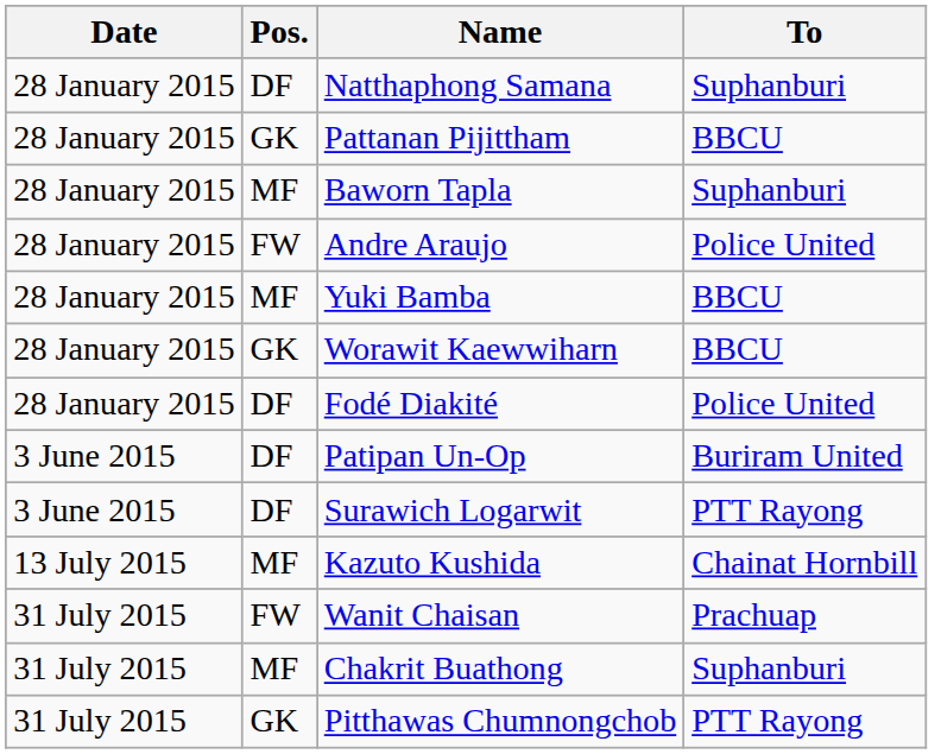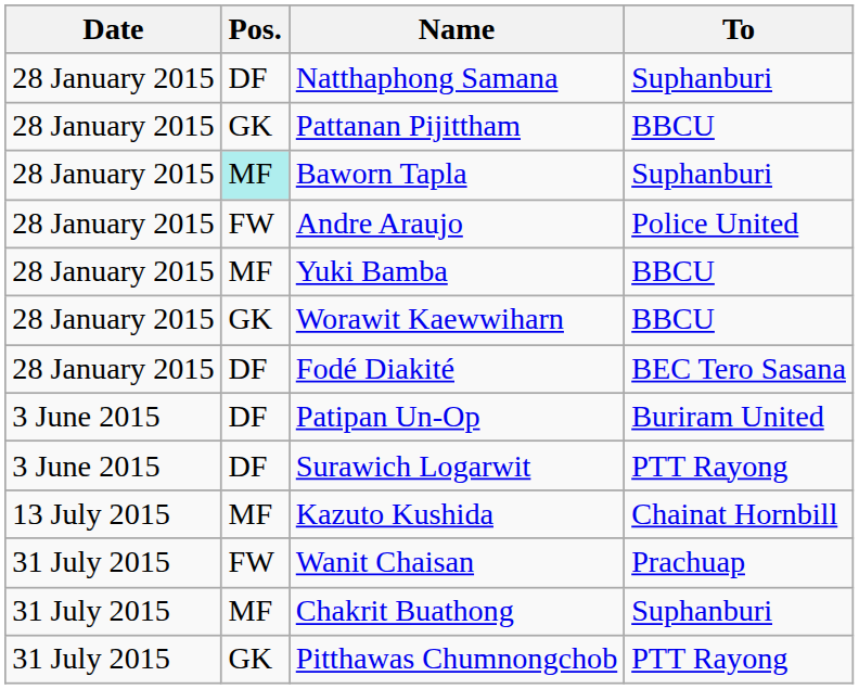 <table class="wikitable">
 <tr>
 <th>Date</th>
 <th>Pos.</th>
 <th>Name</th>
 <th>To</th>
 </tr>
 <tr>
 <td>28 January 2015</td>
 <td>DF</td>
 <td> <a href='#'>Natthaphong Samana</a></td>
 <td> <a href='#'>Suphanburi</a></td>
 </tr>
 <tr>
 <td>28 January 2015</td>
 <td>GK</td>
 <td> <a href='#'>Pattanan Pijittham</a></td>
 <td> <a href='#'>BBCU</a></td>
 </tr>
 <tr>
 <td>28 January 2015</td>
-<td>MF</td>
+<td style="background: paleturquoise;">MF</td>
 <td> <a href='#'>Baworn Tapla</a></td>
 <td> <a href='#'>Suphanburi</a></td>
 </tr>
 <tr>
 <td>28 January 2015</td>
 <td>FW</td>
 <td> <a href='#'>Andre Araujo</a></td>
 <td> <a href='#'>Police United</a></td>
 </tr>
 <tr>
 <td>28 January 2015</td>
 <td>MF</td>
 <td> <a href='#'>Yuki Bamba</a></td>
 <td> <a href='#'>BBCU</a></td>
 </tr>
 <tr>
 <td>28 January 2015</td>
 <td>GK</td>
 <td> <a href='#'>Worawit Kaewwiharn</a></td>
 <td> <a href='#'>BBCU</a></td>
 </tr>
 <tr>
 <td>28 January 2015</td>
 <td>DF</td>
 <td> <a href='#'>Fodé Diakité</a></td>
-<td> <a href='#'>Police United</a></td>
+<td> <a href='#'>BEC Tero Sasana</a></td>
 </tr>
 <tr>
 <td>3 June 2015</td>
 <td>DF</td>
 <td> <a href='#'>Patipan Un-Op</a></td>
 <td> <a href='#'>Buriram United</a></td>
 </tr>
 <tr>
 <td>3 June 2015</td>
 <td>DF</td>
 <td> <a href='#'>Surawich Logarwit</a></td>
 <td> <a href='#'>PTT Rayong</a></td>
 </tr>
 <tr>
 <td>13 July 2015</td>
 <td>MF</td>
 <td> <a href='#'>Kazuto Kushida</a></td>
 <td> <a href='#'>Chainat Hornbill</a></td>
 </tr>
 <tr>
 <td>31 July 2015</td>
 <td>FW</td>
 <td> <a href='#'>Wanit Chaisan</a></td>
 <td> <a href='#'>Prachuap</a></td>
 </tr>
 <tr>
 <td>31 July 2015</td>
 <td>MF</td>
 <td> <a href='#'>Chakrit Buathong</a></td>
 <td> <a href='#'>Suphanburi</a></td>
 </tr>
 <tr>
 <td>31 July 2015</td>
 <td>GK</td>
 <td> <a href='#'>Pitthawas Chumnongchob</a></td>
 <td> <a href='#'>PTT Rayong</a></td>
 </tr>
 </table>
